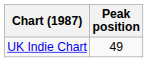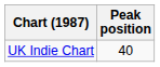 <table class="wikitable sortable">
 <tr>
 <th>Chart (1987)</th>
 <th>Peak<br>position</th>
 </tr>
 <tr>
 <td><a href='#'>UK Indie Chart</a></td>
-<td style="text-align:center;">49</td>
+<td style="text-align:center;">40</td>
 </tr>
 </table>
